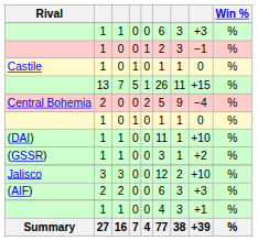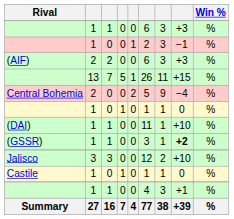 <table class="wikitable sortable" style="font-size:90%; text-align: center;">
 <tr>
 <th>Rival</th>
 <th></th>
 <th></th>
 <th></th>
 <th></th>
 <th></th>
 <th></th>
 <th></th>
 <th><a href='#'>Win %</a></th>
 </tr>
 <tr bgcolor="#d0ffd0" align="center">
 </tr>
 <tr bgcolor=#CCFFCC>
 <td align="left"></td>
 <td>1</td>
 <td>1</td>
 <td>0</td>
 <td>0</td>
 <td>6</td>
 <td>3</td>
 <td>+3</td>
 <td>%</td>
 </tr>
 <tr bgcolor=#FFCCCC>
 <td align="left"></td>
 <td>1</td>
 <td>0</td>
 <td>0</td>
 <td>1</td>
 <td>2</td>
 <td>3</td>
 <td>−1</td>
 <td>%</td>
 </tr>
-<tr bgcolor=LemonChiffon>
-<td align="left"> <a href='#'>Castile</a></td>
-<td>1</td>
+<tr bgcolor=#CCFFCC>
+<td align="left"> (<a href='#'>AIF</a>)</td>
+<td>2</td>
+<td>2</td>
 <td>0</td>
-<td>1</td>
 <td>0</td>
-<td>1</td>
-<td>1</td>
-<td>0</td>
+<td>6</td>
+<td>3</td>
+<td>+3</td>
 <td>%</td>
 </tr>
 <tr bgcolor=#CCFFCC>
 <td align="left"></td>
 <td>13</td>
 <td>7</td>
 <td>5</td>
 <td>1</td>
 <td>26</td>
 <td>11</td>
 <td>+15</td>
 <td>%</td>
 </tr>
 <tr bgcolor=#FFCCCC>
 <td align="left"> <a href='#'>Central Bohemia</a></td>
 <td>2</td>
 <td>0</td>
 <td>0</td>
 <td>2</td>
 <td>5</td>
 <td>9</td>
 <td>−4</td>
 <td>%</td>
 </tr>
 <tr bgcolor=LemonChiffon>
 <td align="left"></td>
 <td>1</td>
 <td>0</td>
 <td>1</td>
 <td>0</td>
 <td>1</td>
 <td>1</td>
 <td>0</td>
 <td>%</td>
 </tr>
 <tr bgcolor=#CCFFCC>
 <td align="left"> (<a href='#'>DAI</a>)</td>
 <td>1</td>
 <td>1</td>
 <td>0</td>
 <td>0</td>
 <td>11</td>
 <td>1</td>
 <td>+10</td>
 <td>%</td>
 </tr>
 <tr bgcolor=#CCFFCC>
 <td align="left"> (<a href='#'>GSSR</a>)</td>
 <td>1</td>
 <td>1</td>
 <td>0</td>
 <td>0</td>
 <td>3</td>
 <td>1</td>
-<td>+2</td>
+<td><strong>+2</strong></td>
 <td>%</td>
 </tr>
 <tr>
 </tr>
 <tr bgcolor=#CCFFCC>
 <td align="left"> <a href='#'>Jalisco</a></td>
 <td>3</td>
 <td>3</td>
 <td>0</td>
 <td>0</td>
 <td>12</td>
 <td>2</td>
 <td>+10</td>
 <td>%</td>
 </tr>
-<tr bgcolor=#CCFFCC>
-<td align="left"> (<a href='#'>AIF</a>)</td>
-<td>2</td>
-<td>2</td>
+<tr bgcolor=LemonChiffon>
+<td align="left"> <a href='#'>Castile</a></td>
+<td>1</td>
 <td>0</td>
+<td>1</td>
 <td>0</td>
-<td>6</td>
-<td>3</td>
-<td>+3</td>
+<td>1</td>
+<td>1</td>
+<td>0</td>
 <td>%</td>
 </tr>
 <tr>
 </tr>
 <tr bgcolor=#CCFFCC>
 <td align="left"></td>
 <td>1</td>
 <td>1</td>
 <td>0</td>
 <td>0</td>
 <td>4</td>
 <td>3</td>
 <td>+1</td>
 <td>%</td>
 </tr>
 <tr>
 <th align="left">Summary</th>
 <th>27</th>
 <th>16</th>
 <th>7</th>
 <th>4</th>
 <th>77</th>
 <th>38</th>
 <th>+39</th>
 <th>%</th>
 </tr>
 </table>
